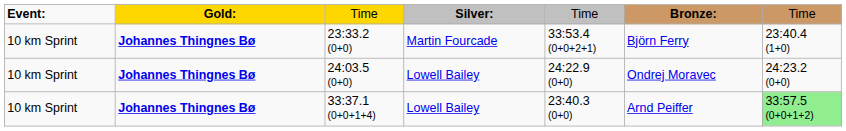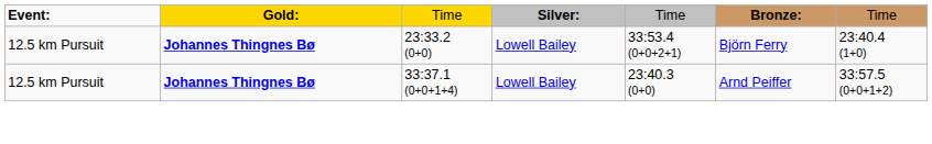 <table class="wikitable" width=85%>
 <tr>
 <td><strong>Event:</strong></td>
 <td style="text-align:center;background-color:gold;"><strong>Gold:</strong></td>
 <td style="text-align:center;background-color:gold;">Time</td>
 <td style="text-align:center;background-color:silver;"><strong>Silver:</strong></td>
 <td style="text-align:center;background-color:silver;">Time</td>
 <td style="text-align:center;background-color:#CC9966;"><strong>Bronze:</strong></td>
 <td style="text-align:center;background-color:#CC9966;">Time</td>
 </tr>
 <tr>
-<td>10 km Sprint<br></td>
+<td>12.5 km Pursuit<br></td>
 <td><strong><a href='#'>Johannes Thingnes Bø</a></strong><br><small></small></td>
 <td>23:33.2<br><small>(0+0)</small></td>
-<td><a href='#'>Martin Fourcade</a><br><small></small></td>
+<td><a href='#'>Lowell Bailey</a><br><small></small></td>
 <td>33:53.4<br><small>(0+0+2+1)</small></td>
 <td><a href='#'>Björn Ferry</a><br><small></small></td>
 <td>23:40.4<br><small>(1+0)</small></td>
 </tr>
 <tr>
-<td>10 km Sprint<br></td>
-<td><strong><a href='#'>Johannes Thingnes Bø</a></strong><br><small></small></td>
-<td>24:03.5<br><small>(0+0)</small></td>
-<td><a href='#'>Lowell Bailey</a><br><small></small></td>
-<td>24:22.9<br><small>(0+0)</small></td>
-<td><a href='#'>Ondrej Moravec</a><br><small></small></td>
-<td>24:23.2<br><small>(0+0)</small></td>
-</tr>
-<tr>
-<td>10 km Sprint<br></td>
+<td>12.5 km Pursuit<br></td>
 <td><strong><a href='#'>Johannes Thingnes Bø</a></strong><br><small></small></td>
 <td>33:37.1<br><small>(0+0+1+4)</small></td>
 <td><a href='#'>Lowell Bailey</a><br><small></small></td>
 <td>23:40.3<br><small>(0+0)</small></td>
 <td><a href='#'>Arnd Peiffer</a><br><small></small></td>
-<td style="background: lightgreen;">33:57.5<br><small>(0+0+1+2)</small></td>
+<td>33:57.5<br><small>(0+0+1+2)</small></td>
 </tr>
 </table>
